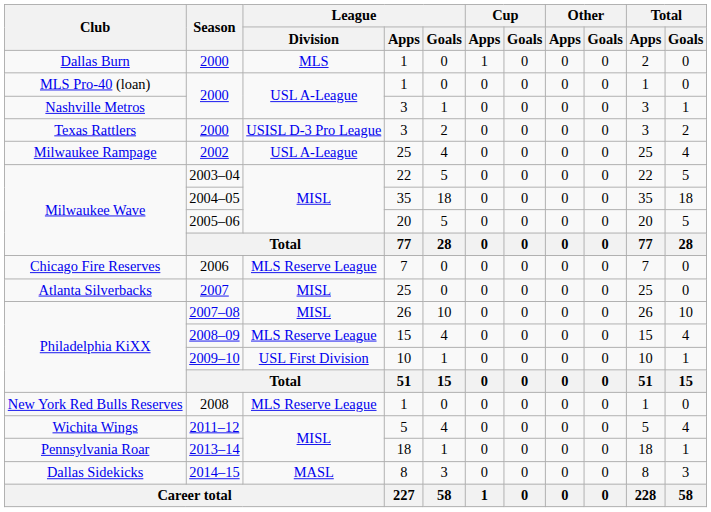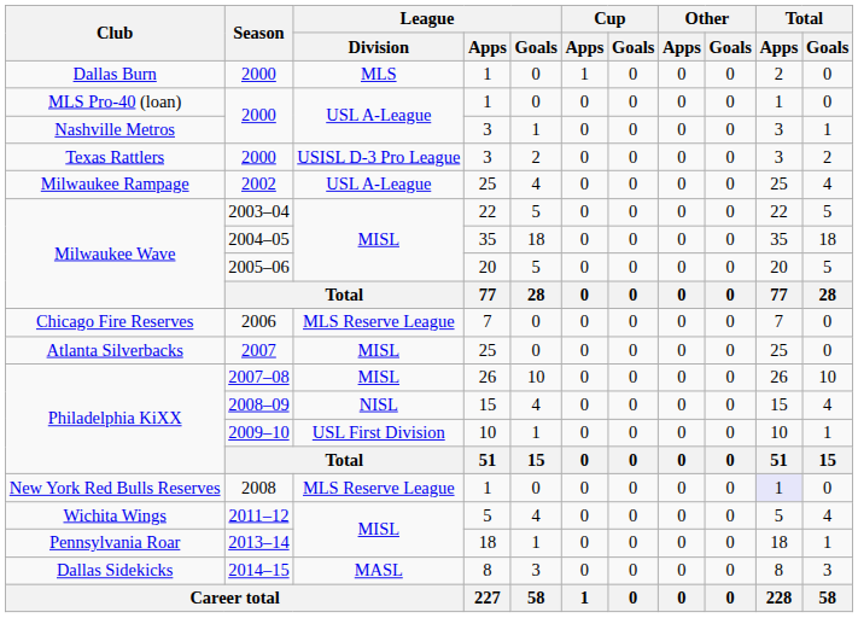 <table class="wikitable" style="text-align: center">
 <tr>
 <th rowspan="2">Club</th>
 <th rowspan="2">Season</th>
 <th colspan="3">League</th>
 <th colspan="2">Cup</th>
 <th colspan="2">Other</th>
 <th colspan="2">Total</th>
 </tr>
 <tr>
 <th>Division</th>
 <th>Apps</th>
 <th>Goals</th>
 <th>Apps</th>
 <th>Goals</th>
 <th>Apps</th>
 <th>Goals</th>
 <th>Apps</th>
 <th>Goals</th>
 </tr>
 <tr>
 <td><a href='#'>Dallas Burn</a></td>
 <td><a href='#'>2000</a></td>
 <td><a href='#'>MLS</a></td>
 <td>1</td>
 <td>0</td>
 <td>1</td>
 <td>0</td>
 <td>0</td>
 <td>0</td>
 <td>2</td>
 <td>0</td>
 </tr>
 <tr>
 <td><a href='#'>MLS Pro-40</a> (loan)</td>
 <td rowspan="2"><a href='#'>2000</a></td>
 <td rowspan="2"><a href='#'>USL A-League</a></td>
 <td>1</td>
 <td>0</td>
 <td>0</td>
 <td>0</td>
 <td>0</td>
 <td>0</td>
 <td>1</td>
 <td>0</td>
 </tr>
 <tr>
 <td><a href='#'>Nashville Metros</a></td>
 <td>3</td>
 <td>1</td>
 <td>0</td>
 <td>0</td>
 <td>0</td>
 <td>0</td>
 <td>3</td>
 <td>1</td>
 </tr>
 <tr>
 <td><a href='#'>Texas Rattlers</a></td>
 <td><a href='#'>2000</a></td>
 <td><a href='#'>USISL D-3 Pro League</a></td>
 <td>3</td>
 <td>2</td>
 <td>0</td>
 <td>0</td>
 <td>0</td>
 <td>0</td>
 <td>3</td>
 <td>2</td>
 </tr>
 <tr>
 <td><a href='#'>Milwaukee Rampage</a></td>
 <td><a href='#'>2002</a></td>
 <td><a href='#'>USL A-League</a></td>
 <td>25</td>
 <td>4</td>
 <td>0</td>
 <td>0</td>
 <td>0</td>
 <td>0</td>
 <td>25</td>
 <td>4</td>
 </tr>
 <tr>
 <td rowspan="4"><a href='#'>Milwaukee Wave</a></td>
 <td>2003–04</td>
 <td rowspan="3"><a href='#'>MISL</a></td>
 <td>22</td>
 <td>5</td>
 <td>0</td>
 <td>0</td>
 <td>0</td>
 <td>0</td>
 <td>22</td>
 <td>5</td>
 </tr>
 <tr>
 <td>2004–05</td>
 <td>35</td>
 <td>18</td>
 <td>0</td>
 <td>0</td>
 <td>0</td>
 <td>0</td>
 <td>35</td>
 <td>18</td>
 </tr>
 <tr>
 <td>2005–06</td>
 <td>20</td>
 <td>5</td>
 <td>0</td>
 <td>0</td>
 <td>0</td>
 <td>0</td>
 <td>20</td>
 <td>5</td>
 </tr>
 <tr>
 <th colspan="2"><strong>Total</strong></th>
 <th>77</th>
 <th>28</th>
 <th>0</th>
 <th>0</th>
 <th>0</th>
 <th>0</th>
 <th>77</th>
 <th>28</th>
 </tr>
 <tr>
 <td><a href='#'>Chicago Fire Reserves</a></td>
 <td>2006</td>
 <td><a href='#'>MLS Reserve League</a></td>
 <td>7</td>
 <td>0</td>
 <td>0</td>
 <td>0</td>
 <td>0</td>
 <td>0</td>
 <td>7</td>
 <td>0</td>
 </tr>
 <tr>
 <td><a href='#'>Atlanta Silverbacks</a></td>
 <td><a href='#'>2007</a></td>
 <td><a href='#'>MISL</a></td>
 <td>25</td>
 <td>0</td>
 <td>0</td>
 <td>0</td>
 <td>0</td>
 <td>0</td>
 <td>25</td>
 <td>0</td>
 </tr>
 <tr>
 <td rowspan="4"><a href='#'>Philadelphia KiXX</a></td>
 <td><a href='#'>2007–08</a></td>
 <td><a href='#'>MISL</a></td>
 <td>26</td>
 <td>10</td>
 <td>0</td>
 <td>0</td>
 <td>0</td>
 <td>0</td>
 <td>26</td>
 <td>10</td>
 </tr>
 <tr>
 <td><a href='#'>2008–09</a></td>
-<td><a href='#'>MLS Reserve League</a></td>
+<td><a href='#'>NISL</a></td>
 <td>15</td>
 <td>4</td>
 <td>0</td>
 <td>0</td>
 <td>0</td>
 <td>0</td>
 <td>15</td>
 <td>4</td>
 </tr>
 <tr>
 <td><a href='#'>2009–10</a></td>
 <td><a href='#'>USL First Division</a></td>
 <td>10</td>
 <td>1</td>
 <td>0</td>
 <td>0</td>
 <td>0</td>
 <td>0</td>
 <td>10</td>
 <td>1</td>
 </tr>
 <tr>
 <th colspan="2"><strong>Total</strong></th>
 <th>51</th>
 <th>15</th>
 <th>0</th>
 <th>0</th>
 <th>0</th>
 <th>0</th>
 <th>51</th>
 <th>15</th>
 </tr>
 <tr>
 <td><a href='#'>New York Red Bulls Reserves</a></td>
 <td>2008</td>
 <td><a href='#'>MLS Reserve League</a></td>
 <td>1</td>
 <td>0</td>
 <td>0</td>
 <td>0</td>
 <td>0</td>
 <td>0</td>
-<td>1</td>
+<td style="background: lavender;">1</td>
 <td>0</td>
 </tr>
 <tr>
 <td><a href='#'>Wichita Wings</a></td>
 <td><a href='#'>2011–12</a></td>
 <td rowspan="2"><a href='#'>MISL</a></td>
 <td>5</td>
 <td>4</td>
 <td>0</td>
 <td>0</td>
 <td>0</td>
 <td>0</td>
 <td>5</td>
 <td>4</td>
 </tr>
 <tr>
 <td><a href='#'>Pennsylvania Roar</a></td>
 <td><a href='#'>2013–14</a></td>
 <td>18</td>
 <td>1</td>
 <td>0</td>
 <td>0</td>
 <td>0</td>
 <td>0</td>
 <td>18</td>
 <td>1</td>
 </tr>
 <tr>
 <td><a href='#'>Dallas Sidekicks</a></td>
 <td><a href='#'>2014–15</a></td>
 <td><a href='#'>MASL</a></td>
 <td>8</td>
 <td>3</td>
 <td>0</td>
 <td>0</td>
 <td>0</td>
 <td>0</td>
 <td>8</td>
 <td>3</td>
 </tr>
 <tr>
 <th colspan="3"><strong>Career total</strong></th>
 <th>227</th>
 <th>58</th>
 <th>1</th>
 <th>0</th>
 <th>0</th>
 <th>0</th>
 <th>228</th>
 <th>58</th>
 </tr>
 </table>
